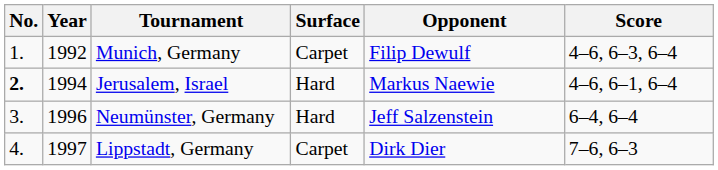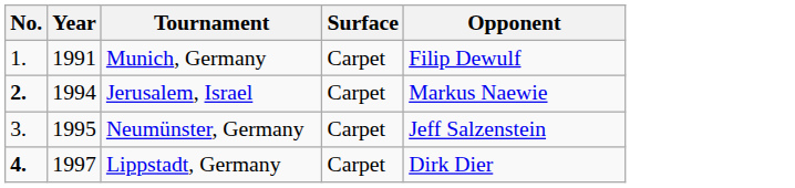 <table class="sortable wikitable" style=font-size:97%>
 <tr>
 <th width=20>No.</th>
 <th width=30>Year</th>
 <th width=150>Tournament</th>
 <th width=50>Surface</th>
 <th width=150>Opponent</th>
-<th width=110>Score</th>
 </tr>
 <tr>
 <td>1.</td>
-<td>1992</td>
+<td>1991</td>
 <td><a href='#'>Munich</a>, Germany</td>
 <td>Carpet</td>
 <td> <a href='#'>Filip Dewulf</a></td>
-<td>4–6, 6–3, 6–4</td>
 </tr>
 <tr>
 <td><strong>2.</strong></td>
 <td>1994</td>
 <td><a href='#'>Jerusalem</a>, <a href='#'>Israel</a></td>
-<td>Hard</td>
+<td>Carpet</td>
 <td> <a href='#'>Markus Naewie</a></td>
-<td>4–6, 6–1, 6–4</td>
 </tr>
 <tr>
 <td>3.</td>
-<td>1996</td>
+<td>1995</td>
 <td><a href='#'>Neumünster</a>, Germany</td>
-<td>Hard</td>
+<td>Carpet</td>
 <td> <a href='#'>Jeff Salzenstein</a></td>
-<td>6–4, 6–4</td>
 </tr>
 <tr>
-<td>4.</td>
+<td><strong>4.</strong></td>
 <td>1997</td>
 <td><a href='#'>Lippstadt</a>, Germany</td>
 <td>Carpet</td>
 <td> <a href='#'>Dirk Dier</a></td>
-<td>7–6, 6–3</td>
 </tr>
 </table>
